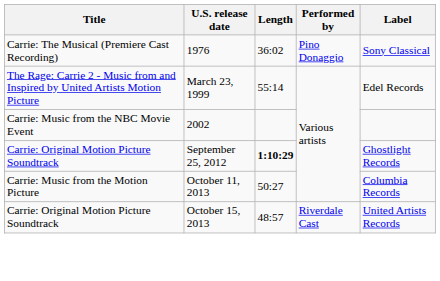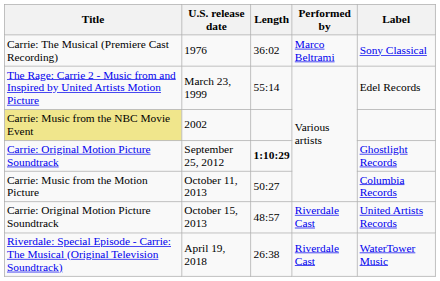 <table class="wikitable">
 <tr>
 <th>Title</th>
 <th>U.S. release date</th>
 <th>Length</th>
 <th>Performed by</th>
 <th>Label</th>
 </tr>
 <tr>
 <td>Carrie: The Musical (Premiere Cast Recording)</td>
 <td>1976</td>
 <td>36:02</td>
-<td><a href='#'>Pino Donaggio</a></td>
+<td><a href='#'>Marco Beltrami</a></td>
 <td><a href='#'>Sony Classical</a></td>
 </tr>
 <tr>
 <td><a href='#'>The Rage: Carrie 2 - Music from and Inspired by United Artists Motion Picture</a></td>
 <td>March 23, 1999</td>
 <td>55:14</td>
 <td rowspan="4">Various artists</td>
 <td>Edel Records</td>
 </tr>
 <tr>
-<td>Carrie: Music from the NBC Movie Event</td>
+<td style="background: khaki;">Carrie: Music from the NBC Movie Event</td>
 <td>2002</td>
 <td></td>
 <td></td>
 </tr>
 <tr>
 <td><a href='#'>Carrie: Original Motion Picture Soundtrack</a></td>
 <td>September 25, 2012</td>
 <td><strong>1:10:29</strong></td>
 <td><a href='#'>Ghostlight Records</a></td>
 </tr>
 <tr>
 <td>Carrie: Music from the Motion Picture</td>
 <td>October 11, 2013</td>
 <td>50:27</td>
 <td><a href='#'>Columbia Records</a></td>
 </tr>
 <tr>
 <td>Carrie: Original Motion Picture Soundtrack</td>
 <td>October 15, 2013</td>
 <td>48:57</td>
 <td><a href='#'>Riverdale Cast</a></td>
 <td><a href='#'>United Artists Records</a></td>
 </tr>
+<tr>
+<td><a href='#'>Riverdale: Special Episode - Carrie: The Musical (Original Television Soundtrack)</a></td>
+<td>April 19, 2018</td>
+<td>26:38</td>
+<td><a href='#'>Riverdale Cast</a></td>
+<td><a href='#'>WaterTower Music</a></td>
+</tr>
 </table>
